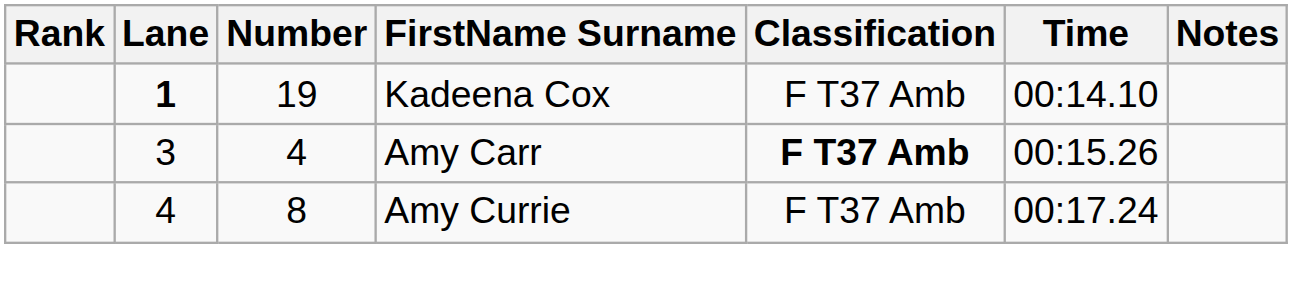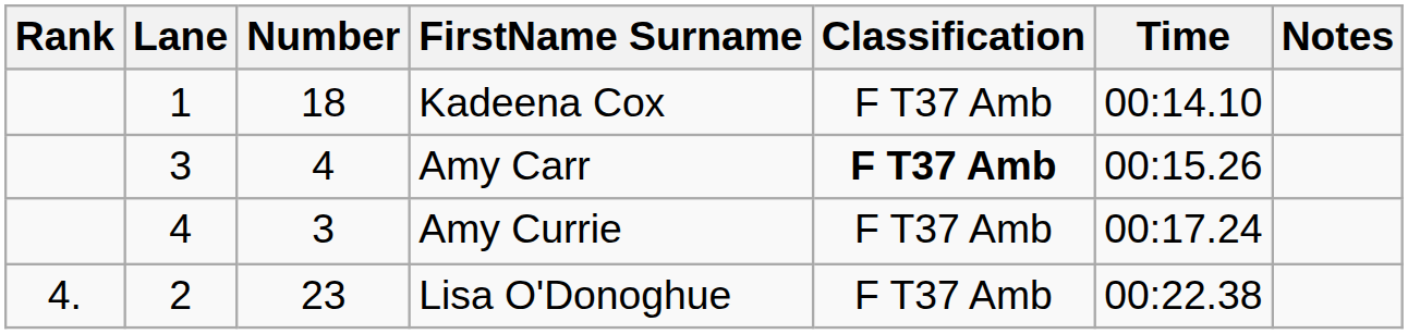 <table class="wikitable sortable" style="text-align:center">
 <tr>
 <th>Rank</th>
 <th>Lane</th>
 <th>Number</th>
 <th>FirstName Surname</th>
 <th>Classification</th>
 <th>Time</th>
 <th>Notes</th>
 </tr>
 <tr>
 <td></td>
-<td><strong>1</strong></td>
-<td>19</td>
+<td>1</td>
+<td>18</td>
 <td style="text-align:left"> Kadeena Cox</td>
 <td>F T37 Amb</td>
 <td>00:14.10</td>
 <td></td>
 </tr>
 <tr>
 <td></td>
 <td>3</td>
 <td>4</td>
 <td style="text-align:left"> Amy Carr</td>
 <td><strong>F T37 Amb</strong></td>
 <td>00:15.26</td>
 <td></td>
 </tr>
 <tr>
 <td></td>
 <td>4</td>
-<td>8</td>
+<td>3</td>
 <td style="text-align:left"> Amy Currie</td>
 <td>F T37 Amb</td>
 <td>00:17.24</td>
 <td></td>
 </tr>
+<tr>
+<td>4.</td>
+<td>2</td>
+<td>23</td>
+<td style="text-align:left"> Lisa O'Donoghue</td>
+<td>F T37 Amb</td>
+<td>00:22.38</td>
+<td></td>
+</tr>
 </table>
